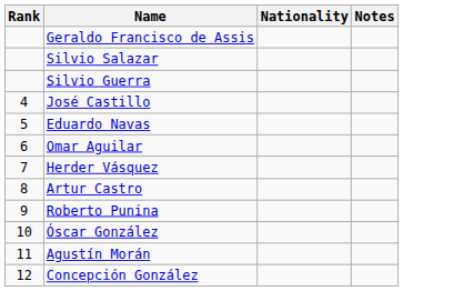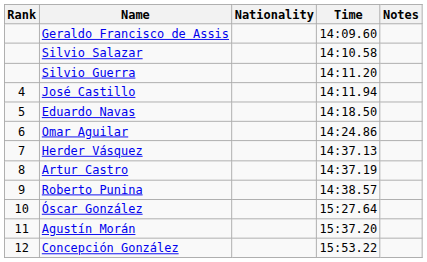 <table class="wikitable sortable" style="text-align:center">
 <tr>
 <th>Rank</th>
 <th>Name</th>
 <th>Nationality</th>
+<th>Time</th>
 <th>Notes</th>
 </tr>
 <tr>
 <td></td>
 <td align=left><a href='#'>Geraldo Francisco de Assis</a></td>
 <td align=left></td>
+<td>14:09.60</td>
 <td></td>
 </tr>
 <tr>
 <td></td>
 <td align=left><a href='#'>Silvio Salazar</a></td>
 <td align=left></td>
+<td>14:10.58</td>
 <td></td>
 </tr>
 <tr>
 <td></td>
 <td align=left><a href='#'>Silvio Guerra</a></td>
 <td align=left></td>
+<td>14:11.20</td>
 <td></td>
 </tr>
 <tr>
 <td>4</td>
 <td align=left><a href='#'>José Castillo</a></td>
 <td align=left></td>
+<td>14:11.94</td>
 <td></td>
 </tr>
 <tr>
 <td>5</td>
 <td align=left><a href='#'>Eduardo Navas</a></td>
 <td align=left></td>
+<td>14:18.50</td>
 <td></td>
 </tr>
 <tr>
 <td>6</td>
 <td align=left><a href='#'>Omar Aguilar</a></td>
 <td align=left></td>
+<td>14:24.86</td>
 <td></td>
 </tr>
 <tr>
 <td>7</td>
 <td align=left><a href='#'>Herder Vásquez</a></td>
 <td align=left></td>
+<td>14:37.13</td>
 <td></td>
 </tr>
 <tr>
 <td>8</td>
 <td align=left><a href='#'>Artur Castro</a></td>
 <td align=left></td>
+<td>14:37.19</td>
 <td></td>
 </tr>
 <tr>
 <td>9</td>
 <td align=left><a href='#'>Roberto Punina</a></td>
 <td align=left></td>
+<td>14:38.57</td>
 <td></td>
 </tr>
 <tr>
 <td>10</td>
 <td align=left><a href='#'>Óscar González</a></td>
 <td align=left></td>
+<td>15:27.64</td>
 <td></td>
 </tr>
 <tr>
 <td>11</td>
 <td align=left><a href='#'>Agustín Morán</a></td>
 <td align=left></td>
+<td>15:37.20</td>
 <td></td>
 </tr>
 <tr>
 <td>12</td>
 <td align=left><a href='#'>Concepción González</a></td>
 <td align=left></td>
+<td>15:53.22</td>
 <td></td>
 </tr>
 </table>
